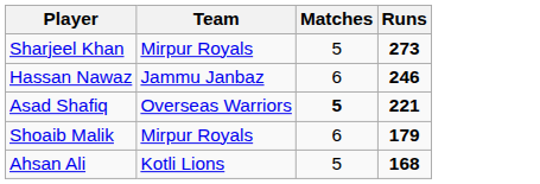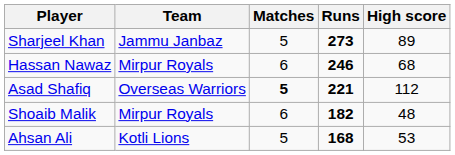 <table class="wikitable" style="text-align: center;">
 <tr>
 <th>Player</th>
 <th>Team</th>
 <th>Matches</th>
 <th>Runs</th>
+<th>High score</th>
 </tr>
 <tr>
 <td style="text-align:left"><a href='#'>Sharjeel Khan</a></td>
-<td style="text-align:left"><a href='#'>Mirpur Royals</a></td>
+<td style="text-align:left"><a href='#'>Jammu Janbaz</a></td>
 <td>5</td>
 <td><strong>273</strong></td>
+<td>89</td>
 </tr>
 <tr>
 <td style="text-align:left"><a href='#'>Hassan Nawaz</a></td>
-<td style="text-align:left"><a href='#'>Jammu Janbaz</a></td>
+<td style="text-align:left"><a href='#'>Mirpur Royals</a></td>
 <td>6</td>
 <td><strong>246</strong></td>
+<td>68</td>
 </tr>
 <tr>
 <td style="text-align:left"><a href='#'>Asad Shafiq</a></td>
 <td style="text-align:left"><a href='#'>Overseas Warriors</a></td>
 <td><strong>5</strong></td>
 <td><strong>221</strong></td>
+<td>112</td>
 </tr>
 <tr>
 <td style="text-align:left"><a href='#'>Shoaib Malik</a></td>
 <td style="text-align:left"><a href='#'>Mirpur Royals</a></td>
 <td>6</td>
-<td><strong>179</strong></td>
+<td><strong>182</strong></td>
+<td>48</td>
 </tr>
 <tr>
 <td style="text-align:left"><a href='#'>Ahsan Ali</a></td>
 <td style="text-align:left"><a href='#'>Kotli Lions</a></td>
 <td>5</td>
 <td><strong>168</strong></td>
+<td>53</td>
 </tr>
 </table>
